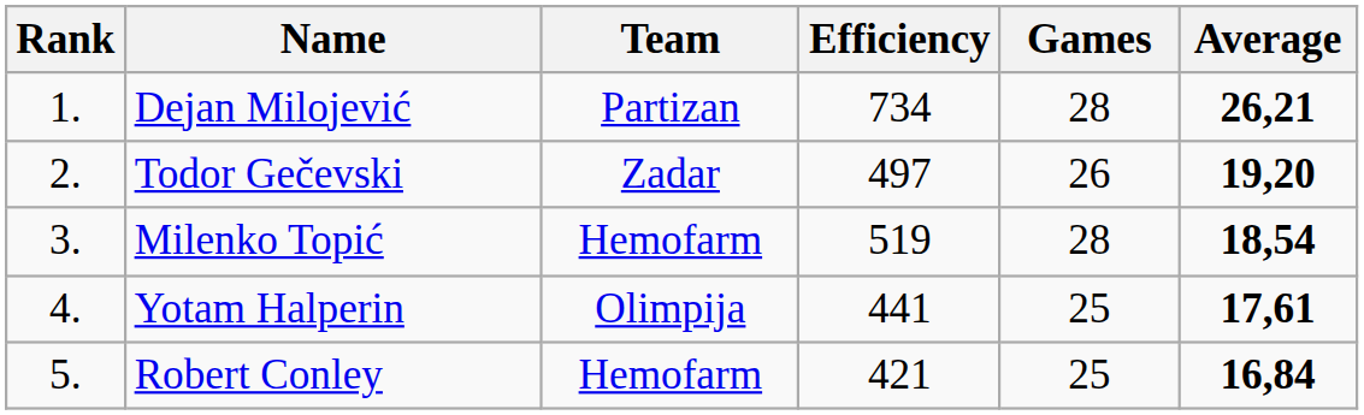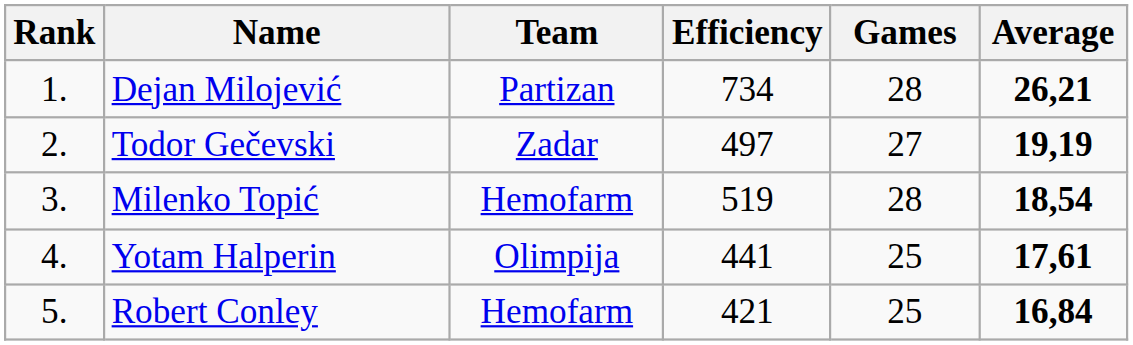 <table class="wikitable" style="text-align: center;">
 <tr>
 <th>Rank</th>
 <th width="150">Name</th>
 <th width="90">Team</th>
 <th width="60">Efficiency</th>
 <th width="60">Games</th>
 <th width="60">Average</th>
 </tr>
 <tr>
 <td>1.</td>
 <td align="left"> <a href='#'>Dejan Milojević</a></td>
 <td><a href='#'>Partizan</a></td>
 <td>734</td>
 <td>28</td>
 <td><strong>26,21</strong></td>
 </tr>
 <tr>
 <td>2.</td>
 <td align="left"> <a href='#'>Todor Gečevski</a></td>
 <td><a href='#'>Zadar</a></td>
 <td>497</td>
-<td>26</td>
-<td><strong>19,20</strong></td>
+<td>27</td>
+<td><strong>19,19</strong></td>
 </tr>
 <tr>
 <td>3.</td>
 <td align="left"> <a href='#'>Milenko Topić</a></td>
 <td><a href='#'>Hemofarm</a></td>
 <td>519</td>
 <td>28</td>
 <td><strong>18,54</strong></td>
 </tr>
 <tr>
 <td>4.</td>
 <td align="left"> <a href='#'>Yotam Halperin</a></td>
 <td><a href='#'>Olimpija</a></td>
 <td>441</td>
 <td>25</td>
 <td><strong>17,61</strong></td>
 </tr>
 <tr>
 <td>5.</td>
 <td align="left"> <a href='#'>Robert Conley</a></td>
 <td><a href='#'>Hemofarm</a></td>
 <td>421</td>
 <td>25</td>
 <td><strong>16,84</strong></td>
 </tr>
 </table>
